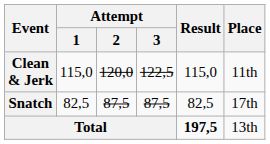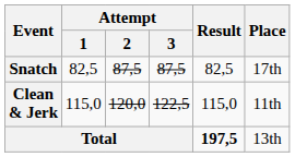 <table class=wikitable style="text-align:center;">
 <tr>
 <th rowspan=2>Event</th>
 <th colspan=3>Attempt</th>
 <th rowspan=2>Result</th>
 <th rowspan=2>Place</th>
 </tr>
 <tr>
 <th>1</th>
 <th>2</th>
 <th>3</th>
 </tr>
 <tr>
+<th>Snatch</th>
+<td>82,5</td>
+<td><s>87,5</s></td>
+<td><s>87,5</s></td>
+<td>82,5</td>
+<td>17th</td>
+</tr>
+<tr>
 <th>Clean<br>& Jerk</th>
 <td>115,0</td>
 <td><s>120,0</s></td>
 <td><s>122,5</s></td>
 <td>115,0</td>
 <td>11th</td>
 </tr>
 <tr>
-<th>Snatch</th>
-<td>82,5</td>
-<td><s>87,5</s></td>
-<td><s>87,5</s></td>
-<td>82,5</td>
-<td>17th</td>
-</tr>
-<tr>
 <th colspan=4>Total</th>
 <td><strong>197,5</strong></td>
 <td>13th</td>
 </tr>
 </table>
